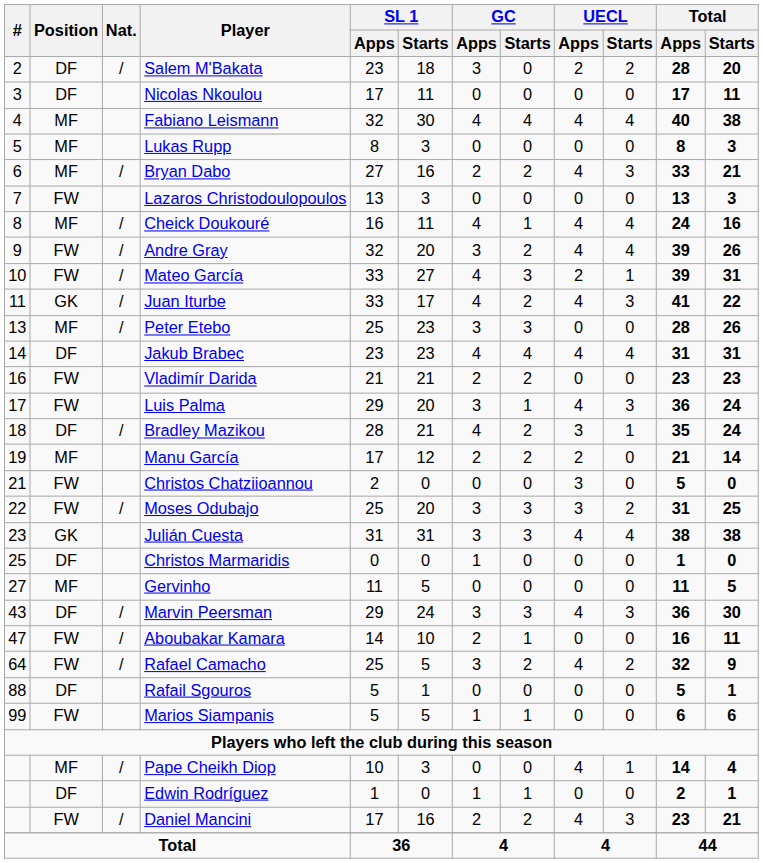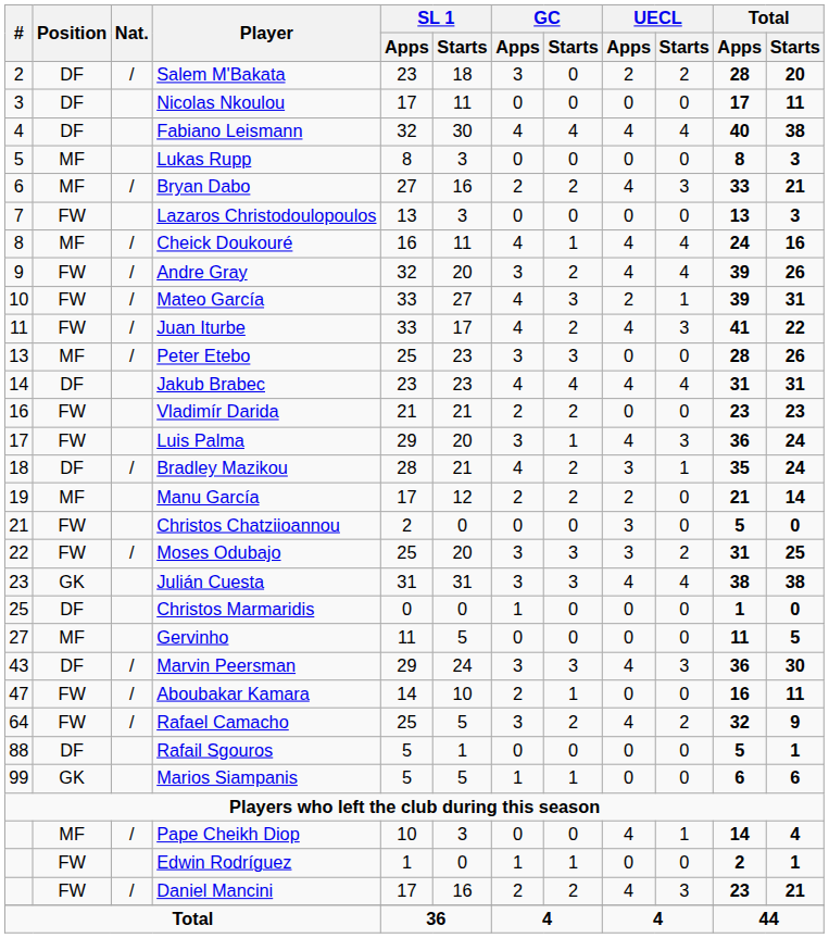 <table class="wikitable sortable" style="text-align:center">
 <tr>
 <th rowspan="2">#</th>
 <th rowspan="2">Position</th>
 <th rowspan="2">Nat.</th>
 <th rowspan="2">Player</th>
 <th colspan="2"><a href='#'>SL 1</a></th>
 <th colspan="2"><a href='#'>GC</a></th>
 <th colspan="2"><a href='#'>UECL</a></th>
 <th colspan="2">Total</th>
 </tr>
 <tr>
 <th>Apps</th>
 <th>Starts</th>
 <th>Apps</th>
 <th>Starts</th>
 <th>Apps</th>
 <th>Starts</th>
 <th>Apps</th>
 <th>Starts</th>
 </tr>
 <tr>
 <td>2</td>
 <td>DF</td>
 <td> / </td>
 <td align=left><a href='#'>Salem M'Bakata</a></td>
 <td>23</td>
 <td>18</td>
 <td>3</td>
 <td>0</td>
 <td>2</td>
 <td>2</td>
 <td><strong>28</strong></td>
 <td><strong>20</strong></td>
 </tr>
 <tr>
 <td>3</td>
 <td>DF</td>
 <td></td>
 <td align=left><a href='#'>Nicolas Nkoulou</a></td>
 <td>17</td>
 <td>11</td>
 <td>0</td>
 <td>0</td>
 <td>0</td>
 <td>0</td>
 <td><strong>17</strong></td>
 <td><strong>11</strong></td>
 </tr>
 <tr>
 <td>4</td>
-<td>MF</td>
+<td>DF</td>
 <td></td>
 <td align=left><a href='#'>Fabiano Leismann</a></td>
 <td>32</td>
 <td>30</td>
 <td>4</td>
 <td>4</td>
 <td>4</td>
 <td>4</td>
 <td><strong>40</strong></td>
 <td><strong>38</strong></td>
 </tr>
 <tr>
 <td>5</td>
 <td>MF</td>
 <td></td>
 <td align=left><a href='#'>Lukas Rupp</a></td>
 <td>8</td>
 <td>3</td>
 <td>0</td>
 <td>0</td>
 <td>0</td>
 <td>0</td>
 <td><strong>8</strong></td>
 <td><strong>3</strong></td>
 </tr>
 <tr>
 <td>6</td>
 <td>MF</td>
 <td> / </td>
 <td align=left><a href='#'>Bryan Dabo</a></td>
 <td>27</td>
 <td>16</td>
 <td>2</td>
 <td>2</td>
 <td>4</td>
 <td>3</td>
 <td><strong>33</strong></td>
 <td><strong>21</strong></td>
 </tr>
 <tr>
 <td>7</td>
 <td>FW</td>
 <td></td>
 <td align=left><a href='#'>Lazaros Christodoulopoulos</a></td>
 <td>13</td>
 <td>3</td>
 <td>0</td>
 <td>0</td>
 <td>0</td>
 <td>0</td>
 <td><strong>13</strong></td>
 <td><strong>3</strong></td>
 </tr>
 <tr>
 <td>8</td>
 <td>MF</td>
 <td> / </td>
 <td align=left><a href='#'>Cheick Doukouré</a></td>
 <td>16</td>
 <td>11</td>
 <td>4</td>
 <td>1</td>
 <td>4</td>
 <td>4</td>
 <td><strong>24</strong></td>
 <td><strong>16</strong></td>
 </tr>
 <tr>
 <td>9</td>
 <td>FW</td>
 <td> / </td>
 <td align=left><a href='#'>Andre Gray</a></td>
 <td>32</td>
 <td>20</td>
 <td>3</td>
 <td>2</td>
 <td>4</td>
 <td>4</td>
 <td><strong>39</strong></td>
 <td><strong>26</strong></td>
 </tr>
 <tr>
 <td>10</td>
 <td>FW</td>
 <td> / </td>
 <td align=left><a href='#'>Mateo García</a></td>
 <td>33</td>
 <td>27</td>
 <td>4</td>
 <td>3</td>
 <td>2</td>
 <td>1</td>
 <td><strong>39</strong></td>
 <td><strong>31</strong></td>
 </tr>
 <tr>
 <td>11</td>
-<td>GK</td>
+<td>FW</td>
 <td> / </td>
 <td align=left><a href='#'>Juan Iturbe</a></td>
 <td>33</td>
 <td>17</td>
 <td>4</td>
 <td>2</td>
 <td>4</td>
 <td>3</td>
 <td><strong>41</strong></td>
 <td><strong>22</strong></td>
 </tr>
 <tr>
 <td>13</td>
 <td>MF</td>
 <td> / </td>
 <td align=left><a href='#'>Peter Etebo</a></td>
 <td>25</td>
 <td>23</td>
 <td>3</td>
 <td>3</td>
 <td>0</td>
 <td>0</td>
 <td><strong>28</strong></td>
 <td><strong>26</strong></td>
 </tr>
 <tr>
 <td>14</td>
 <td>DF</td>
 <td></td>
 <td align=left><a href='#'>Jakub Brabec</a></td>
 <td>23</td>
 <td>23</td>
 <td>4</td>
 <td>4</td>
 <td>4</td>
 <td>4</td>
 <td><strong>31</strong></td>
 <td><strong>31</strong></td>
 </tr>
 <tr>
 <td>16</td>
 <td>FW</td>
 <td></td>
 <td align=left><a href='#'>Vladimír Darida</a></td>
 <td>21</td>
 <td>21</td>
 <td>2</td>
 <td>2</td>
 <td>0</td>
 <td>0</td>
 <td><strong>23</strong></td>
 <td><strong>23</strong></td>
 </tr>
 <tr>
 <td>17</td>
 <td>FW</td>
 <td></td>
 <td align=left><a href='#'>Luis Palma</a></td>
 <td>29</td>
 <td>20</td>
 <td>3</td>
 <td>1</td>
 <td>4</td>
 <td>3</td>
 <td><strong>36</strong></td>
 <td><strong>24</strong></td>
 </tr>
 <tr>
 <td>18</td>
 <td>DF</td>
 <td> / </td>
 <td align=left><a href='#'>Bradley Mazikou</a></td>
 <td>28</td>
 <td>21</td>
 <td>4</td>
 <td>2</td>
 <td>3</td>
 <td>1</td>
 <td><strong>35</strong></td>
 <td><strong>24</strong></td>
 </tr>
 <tr>
 <td>19</td>
 <td>MF</td>
 <td></td>
 <td align=left><a href='#'>Manu García</a></td>
 <td>17</td>
 <td>12</td>
 <td>2</td>
 <td>2</td>
 <td>2</td>
 <td>0</td>
 <td><strong>21</strong></td>
 <td><strong>14</strong></td>
 </tr>
 <tr>
 <td>21</td>
 <td>FW</td>
 <td></td>
 <td align=left><a href='#'>Christos Chatziioannou</a></td>
 <td>2</td>
 <td>0</td>
 <td>0</td>
 <td>0</td>
 <td>3</td>
 <td>0</td>
 <td><strong>5</strong></td>
 <td><strong>0</strong></td>
 </tr>
 <tr>
 <td>22</td>
 <td>FW</td>
 <td> / </td>
 <td align=left><a href='#'>Moses Odubajo</a></td>
 <td>25</td>
 <td>20</td>
 <td>3</td>
 <td>3</td>
 <td>3</td>
 <td>2</td>
 <td><strong>31</strong></td>
 <td><strong>25</strong></td>
 </tr>
 <tr>
 <td>23</td>
 <td>GK</td>
 <td></td>
 <td align=left><a href='#'>Julián Cuesta</a></td>
 <td>31</td>
 <td>31</td>
 <td>3</td>
 <td>3</td>
 <td>4</td>
 <td>4</td>
 <td><strong>38</strong></td>
 <td><strong>38</strong></td>
 </tr>
 <tr>
 <td>25</td>
 <td>DF</td>
 <td></td>
 <td align=left><a href='#'>Christos Marmaridis</a></td>
 <td>0</td>
 <td>0</td>
 <td>1</td>
 <td>0</td>
 <td>0</td>
 <td>0</td>
 <td><strong>1</strong></td>
 <td><strong>0</strong></td>
 </tr>
 <tr>
 <td>27</td>
 <td>MF</td>
 <td></td>
 <td align=left><a href='#'>Gervinho</a></td>
 <td>11</td>
 <td>5</td>
 <td>0</td>
 <td>0</td>
 <td>0</td>
 <td>0</td>
 <td><strong>11</strong></td>
 <td><strong>5</strong></td>
 </tr>
 <tr>
 <td>43</td>
 <td>DF</td>
 <td> / </td>
 <td align=left><a href='#'>Marvin Peersman</a></td>
 <td>29</td>
 <td>24</td>
 <td>3</td>
 <td>3</td>
 <td>4</td>
 <td>3</td>
 <td><strong>36</strong></td>
 <td><strong>30</strong></td>
 </tr>
 <tr>
 <td>47</td>
 <td>FW</td>
 <td> / </td>
 <td align=left><a href='#'>Aboubakar Kamara</a></td>
 <td>14</td>
 <td>10</td>
 <td>2</td>
 <td>1</td>
 <td>0</td>
 <td>0</td>
 <td><strong>16</strong></td>
 <td><strong>11</strong></td>
 </tr>
 <tr>
 <td>64</td>
 <td>FW</td>
 <td> / </td>
 <td align=left><a href='#'>Rafael Camacho</a></td>
 <td>25</td>
 <td>5</td>
 <td>3</td>
 <td>2</td>
 <td>4</td>
 <td>2</td>
 <td><strong>32</strong></td>
 <td><strong>9</strong></td>
 </tr>
 <tr>
 <td>88</td>
 <td>DF</td>
 <td></td>
 <td align=left><a href='#'>Rafail Sgouros</a></td>
 <td>5</td>
 <td>1</td>
 <td>0</td>
 <td>0</td>
 <td>0</td>
 <td>0</td>
 <td><strong>5</strong></td>
 <td><strong>1</strong></td>
 </tr>
 <tr>
 <td>99</td>
-<td>FW</td>
+<td>GK</td>
 <td></td>
 <td align=left><a href='#'>Marios Siampanis</a></td>
 <td>5</td>
 <td>5</td>
 <td>1</td>
 <td>1</td>
 <td>0</td>
 <td>0</td>
 <td><strong>6</strong></td>
 <td><strong>6</strong></td>
 </tr>
 <tr>
 <td colspan="13"><strong>Players who left the club during this season</strong></td>
 </tr>
 <tr>
 <td></td>
 <td>MF</td>
 <td> / </td>
 <td align=left><a href='#'>Pape Cheikh Diop</a></td>
 <td>10</td>
 <td>3</td>
 <td>0</td>
 <td>0</td>
 <td>4</td>
 <td>1</td>
 <td><strong>14</strong></td>
 <td><strong>4</strong></td>
 </tr>
 <tr>
 <td></td>
-<td>DF</td>
+<td>FW</td>
 <td></td>
 <td align=left><a href='#'>Edwin Rodríguez</a></td>
 <td>1</td>
 <td>0</td>
 <td>1</td>
 <td>1</td>
 <td>0</td>
 <td>0</td>
 <td><strong>2</strong></td>
 <td><strong>1</strong></td>
 </tr>
 <tr>
 <td></td>
 <td>FW</td>
 <td> / </td>
 <td align=left><a href='#'>Daniel Mancini</a></td>
 <td>17</td>
 <td>16</td>
 <td>2</td>
 <td>2</td>
 <td>4</td>
 <td>3</td>
 <td><strong>23</strong></td>
 <td><strong>21</strong></td>
 </tr>
 <tr>
 </tr>
 <tr class="sortbottom">
 <td colspan=4><strong>Total</strong></td>
 <td colspan=2><strong>36</strong></td>
 <td colspan=2><strong>4</strong></td>
 <td colspan=2><strong>4</strong></td>
 <td colspan=2><strong>44</strong></td>
 </tr>
 </table>
